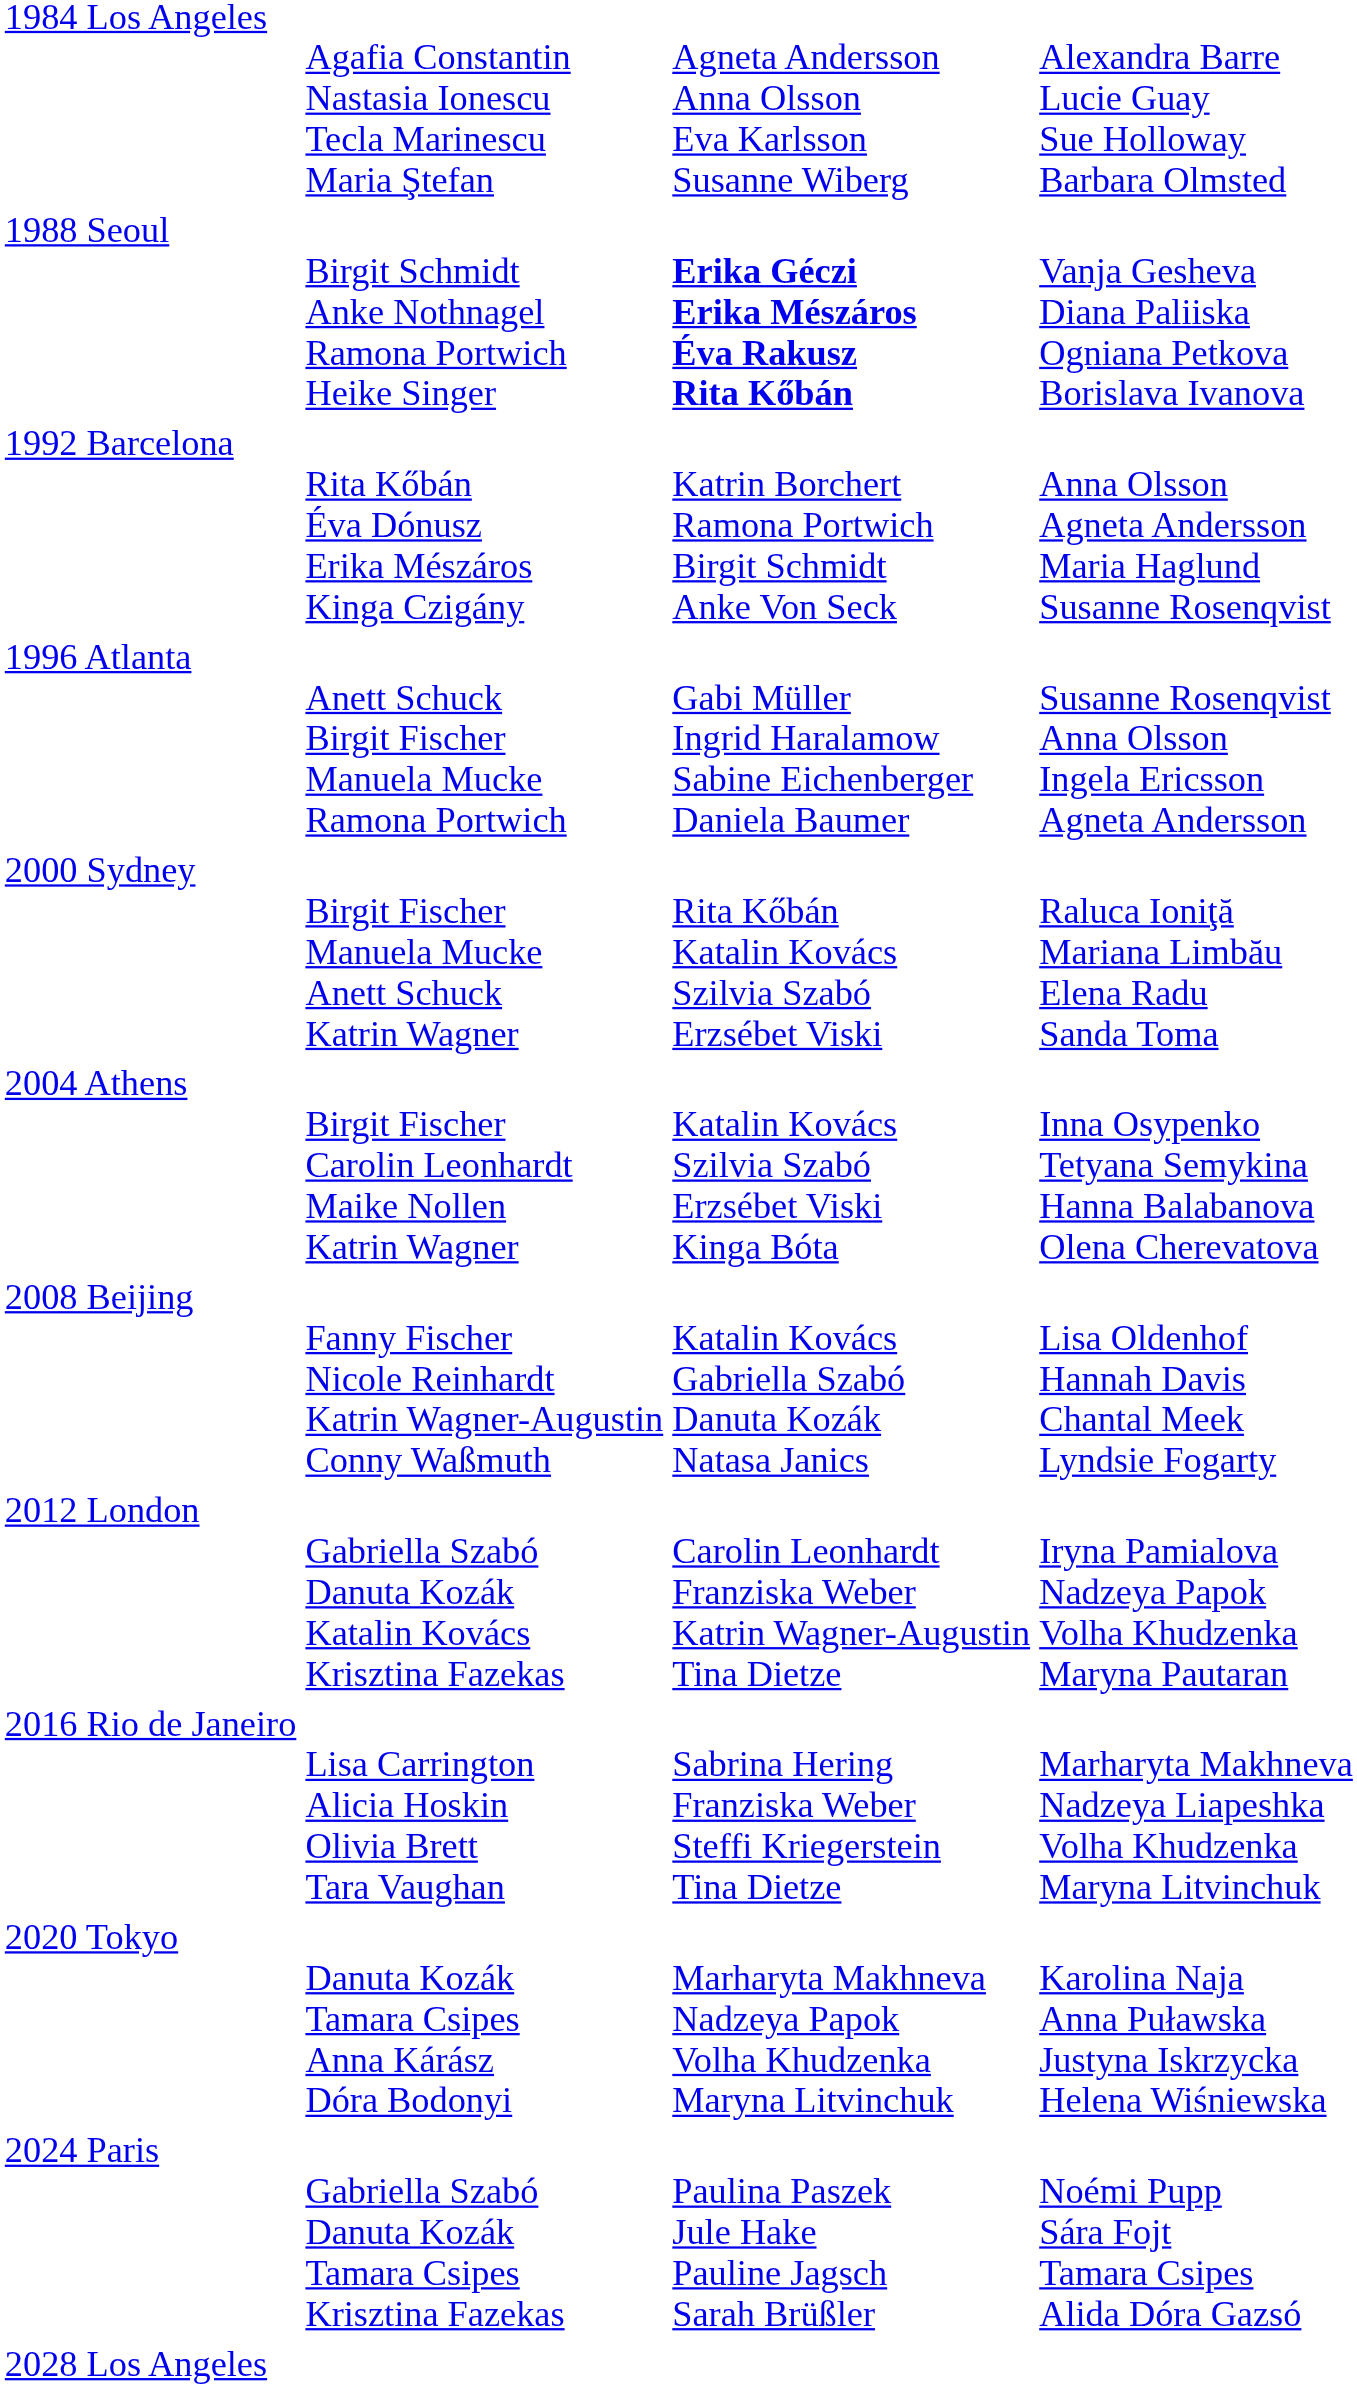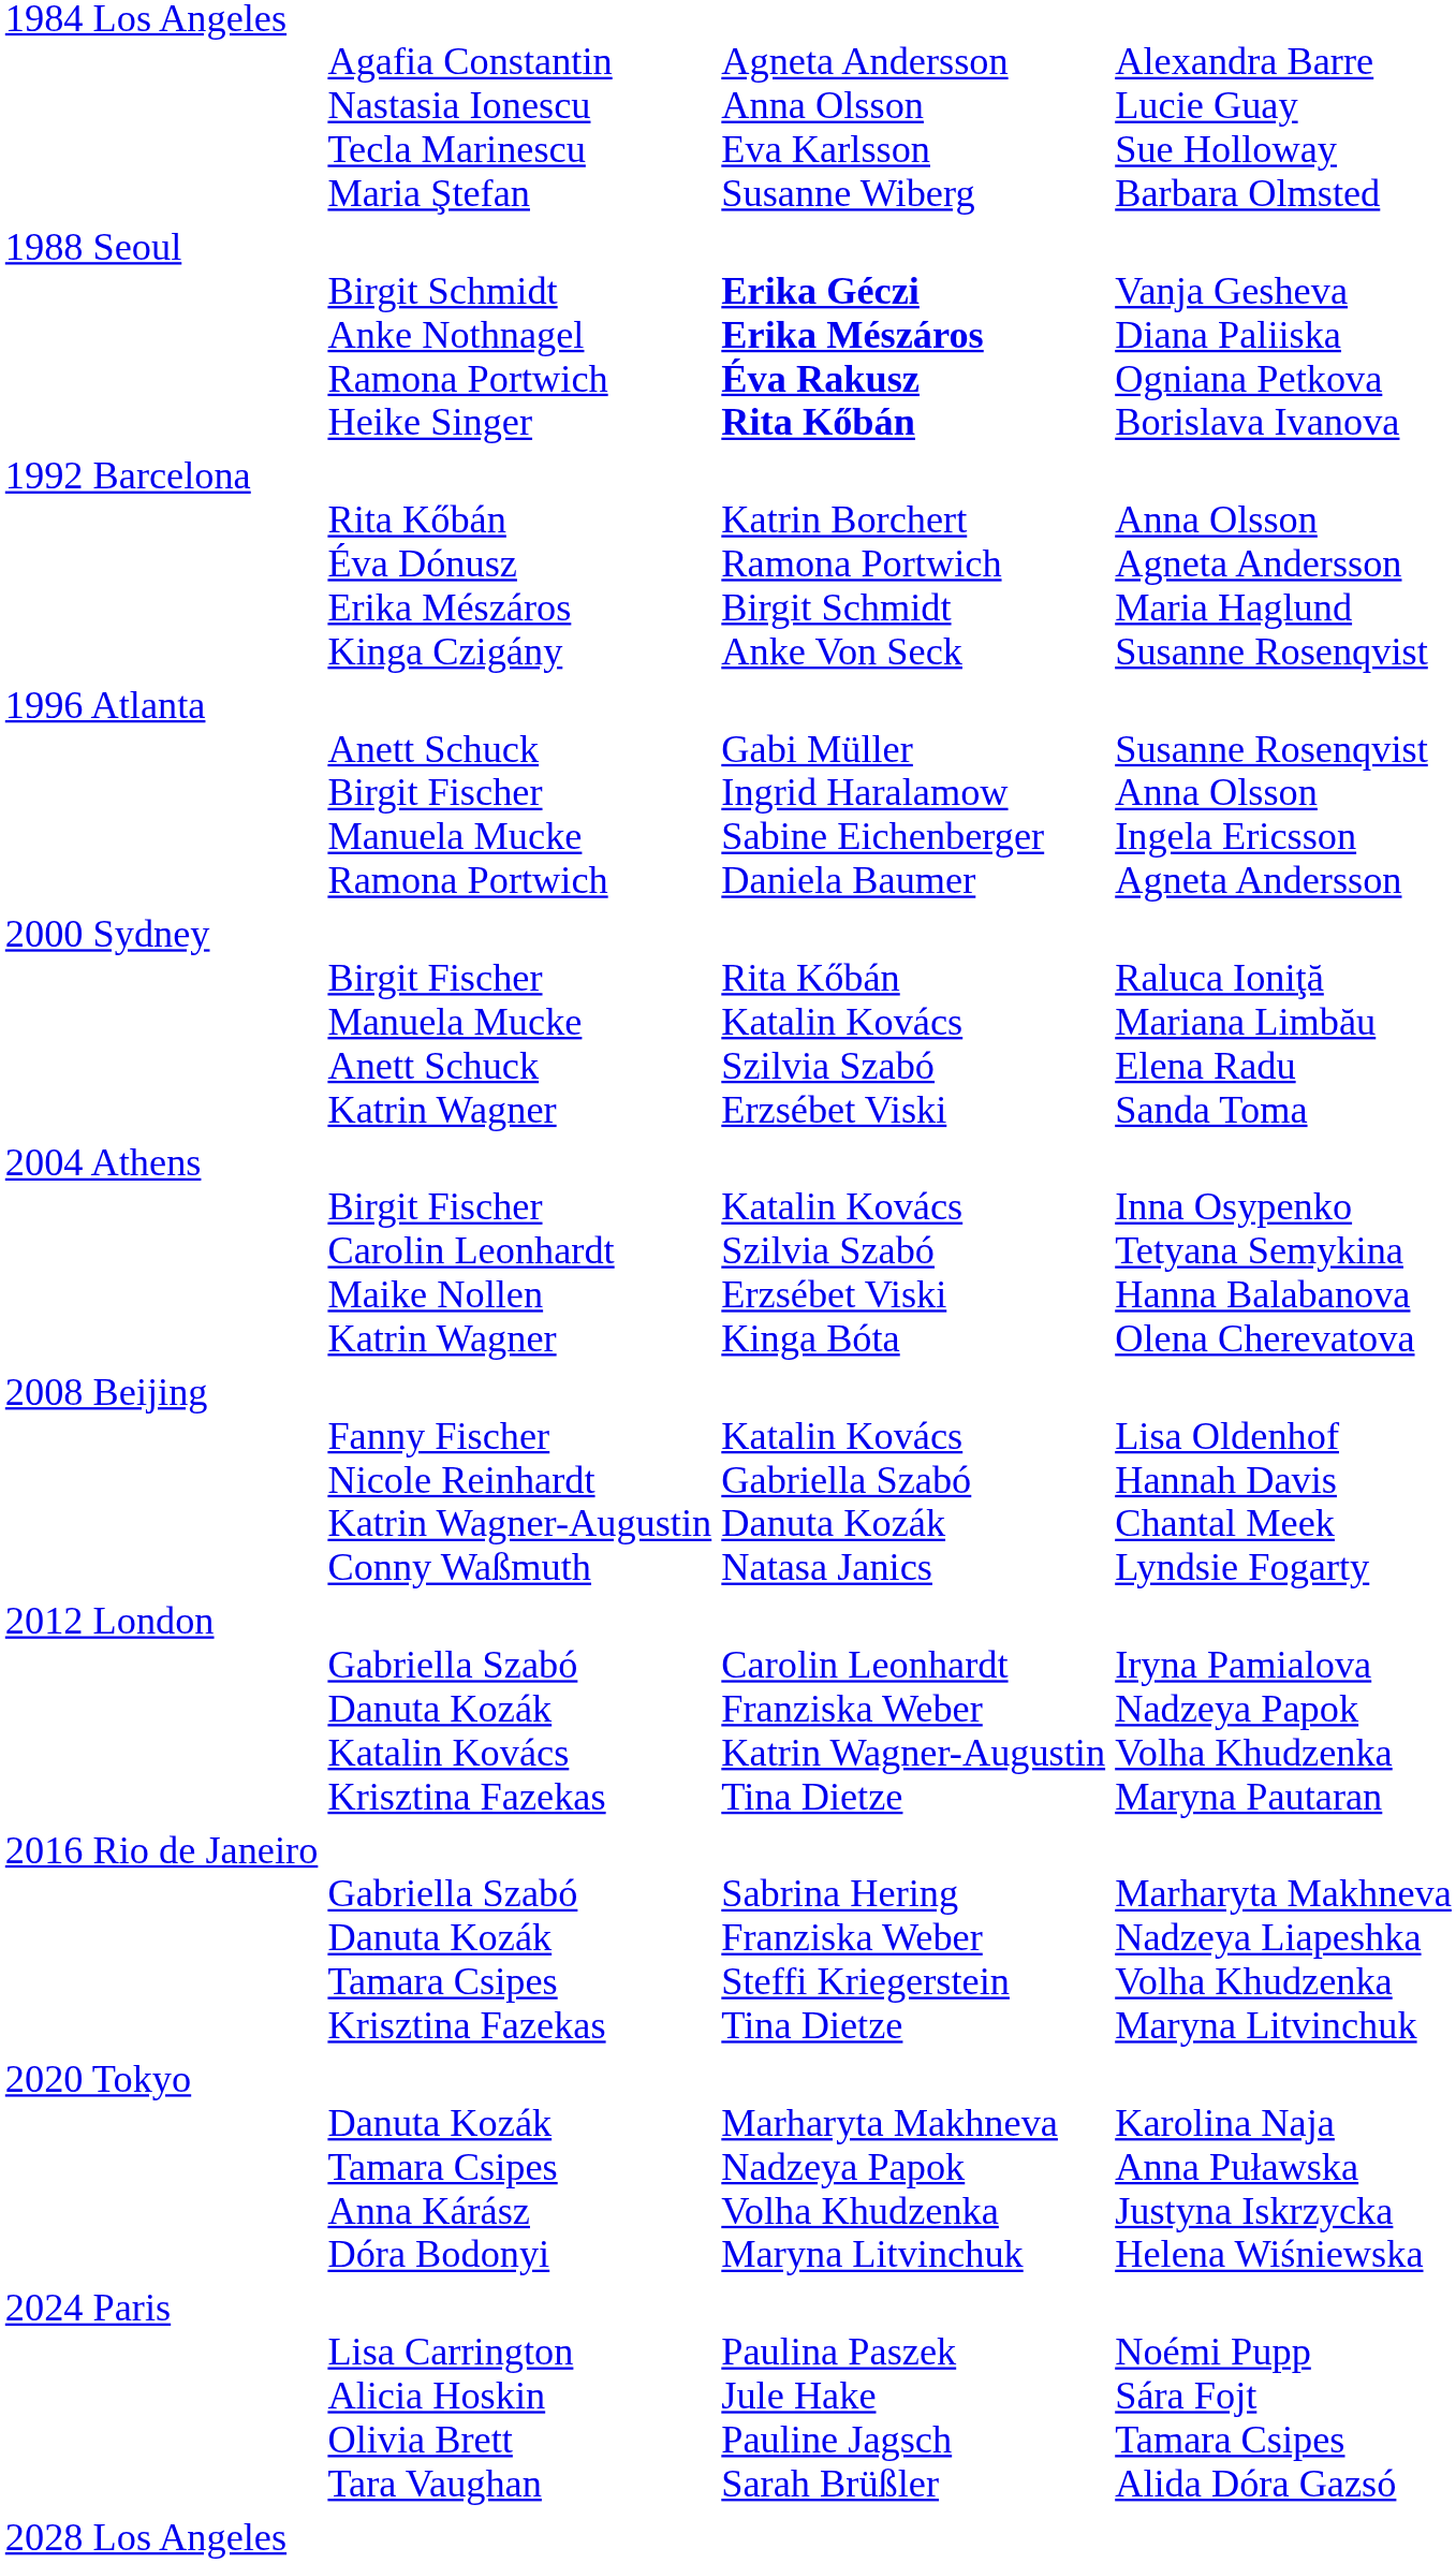 <table>
 <tr valign="top">
 <td><a href='#'>1984 Los Angeles</a><br></td>
 <td><br><a href='#'>Agafia Constantin</a><br><a href='#'>Nastasia Ionescu</a><br><a href='#'>Tecla Marinescu</a><br><a href='#'>Maria Ştefan</a></td>
 <td><br><a href='#'>Agneta Andersson</a><br><a href='#'>Anna Olsson</a><br><a href='#'>Eva Karlsson</a><br><a href='#'>Susanne Wiberg</a></td>
 <td><br><a href='#'>Alexandra Barre</a><br><a href='#'>Lucie Guay</a><br><a href='#'>Sue Holloway</a><br><a href='#'>Barbara Olmsted</a></td>
 </tr>
 <tr valign="top">
 <td><a href='#'>1988 Seoul</a><br></td>
 <td><br><a href='#'>Birgit Schmidt</a><br><a href='#'>Anke Nothnagel</a><br><a href='#'>Ramona Portwich</a><br><a href='#'>Heike Singer</a></td>
 <td><strong><br><a href='#'>Erika Géczi</a><br><a href='#'>Erika Mészáros</a><br><a href='#'>Éva Rakusz</a><br><a href='#'>Rita Kőbán</a></strong></td>
 <td><br><a href='#'>Vanja Gesheva</a><br><a href='#'>Diana Paliiska</a><br><a href='#'>Ogniana Petkova</a><br><a href='#'>Borislava Ivanova</a></td>
 </tr>
 <tr valign="top">
 <td><a href='#'>1992 Barcelona</a><br></td>
 <td><br><a href='#'>Rita Kőbán</a><br><a href='#'>Éva Dónusz</a><br><a href='#'>Erika Mészáros</a><br><a href='#'>Kinga Czigány</a></td>
 <td><br><a href='#'>Katrin Borchert</a><br><a href='#'>Ramona Portwich</a><br><a href='#'>Birgit Schmidt</a><br><a href='#'>Anke Von Seck</a></td>
 <td><br><a href='#'>Anna Olsson</a><br><a href='#'>Agneta Andersson</a><br><a href='#'>Maria Haglund</a><br><a href='#'>Susanne Rosenqvist</a></td>
 </tr>
 <tr valign="top">
 <td><a href='#'>1996 Atlanta</a><br></td>
 <td><br><a href='#'>Anett Schuck</a><br><a href='#'>Birgit Fischer</a><br><a href='#'>Manuela Mucke</a><br><a href='#'>Ramona Portwich</a></td>
 <td><br><a href='#'>Gabi Müller</a><br><a href='#'>Ingrid Haralamow</a><br><a href='#'>Sabine Eichenberger</a><br><a href='#'>Daniela Baumer</a></td>
 <td><br><a href='#'>Susanne Rosenqvist</a><br><a href='#'>Anna Olsson</a><br><a href='#'>Ingela Ericsson</a><br><a href='#'>Agneta Andersson</a></td>
 </tr>
 <tr valign="top">
 <td><a href='#'>2000 Sydney</a><br></td>
 <td><br><a href='#'>Birgit Fischer</a><br><a href='#'>Manuela Mucke</a><br><a href='#'>Anett Schuck</a><br><a href='#'>Katrin Wagner</a></td>
 <td><br><a href='#'>Rita Kőbán</a><br><a href='#'>Katalin Kovács</a><br><a href='#'>Szilvia Szabó</a><br><a href='#'>Erzsébet Viski</a></td>
 <td><br><a href='#'>Raluca Ioniţă</a><br><a href='#'>Mariana Limbău</a><br><a href='#'>Elena Radu</a><br><a href='#'>Sanda Toma</a></td>
 </tr>
 <tr valign="top">
 <td><a href='#'>2004 Athens</a><br></td>
 <td><br><a href='#'>Birgit Fischer</a><br><a href='#'>Carolin Leonhardt</a><br><a href='#'>Maike Nollen</a><br><a href='#'>Katrin Wagner</a></td>
 <td><br><a href='#'>Katalin Kovács</a><br><a href='#'>Szilvia Szabó</a><br><a href='#'>Erzsébet Viski</a><br><a href='#'>Kinga Bóta</a></td>
 <td><br><a href='#'>Inna Osypenko</a><br><a href='#'>Tetyana Semykina</a><br><a href='#'>Hanna Balabanova</a><br><a href='#'>Olena Cherevatova</a></td>
 </tr>
 <tr valign="top">
 <td><a href='#'>2008 Beijing</a><br></td>
 <td><br><a href='#'>Fanny Fischer</a><br><a href='#'>Nicole Reinhardt</a><br><a href='#'>Katrin Wagner-Augustin</a><br><a href='#'>Conny Waßmuth</a></td>
 <td><br><a href='#'>Katalin Kovács</a><br><a href='#'>Gabriella Szabó</a><br><a href='#'>Danuta Kozák</a><br><a href='#'>Natasa Janics</a></td>
 <td><br><a href='#'>Lisa Oldenhof</a><br><a href='#'>Hannah Davis</a><br><a href='#'>Chantal Meek</a><br><a href='#'>Lyndsie Fogarty</a></td>
 </tr>
 <tr valign="top">
 <td><a href='#'>2012 London</a><br></td>
 <td><br><a href='#'>Gabriella Szabó</a><br><a href='#'>Danuta Kozák</a><br><a href='#'>Katalin Kovács</a><br><a href='#'>Krisztina Fazekas</a></td>
 <td><br><a href='#'>Carolin Leonhardt</a><br><a href='#'>Franziska Weber</a><br><a href='#'>Katrin Wagner-Augustin</a><br><a href='#'>Tina Dietze</a></td>
 <td><br><a href='#'>Iryna Pamialova</a><br><a href='#'>Nadzeya Papok</a><br><a href='#'>Volha Khudzenka</a><br><a href='#'>Maryna Pautaran</a></td>
 </tr>
 <tr valign="top">
 <td><a href='#'>2016 Rio de Janeiro</a><br></td>
-<td><br><a href='#'>Lisa Carrington</a><br><a href='#'>Alicia Hoskin</a><br><a href='#'>Olivia Brett</a><br><a href='#'>Tara Vaughan</a></td>
+<td><br><a href='#'>Gabriella Szabó</a><br><a href='#'>Danuta Kozák</a><br><a href='#'>Tamara Csipes</a><br><a href='#'>Krisztina Fazekas</a></td>
 <td><br><a href='#'>Sabrina Hering</a><br><a href='#'>Franziska Weber</a><br><a href='#'>Steffi Kriegerstein</a><br><a href='#'>Tina Dietze</a></td>
 <td><br><a href='#'>Marharyta Makhneva</a><br><a href='#'>Nadzeya Liapeshka</a><br><a href='#'>Volha Khudzenka</a><br><a href='#'>Maryna Litvinchuk</a></td>
 </tr>
 <tr valign="top">
 <td><a href='#'>2020 Tokyo</a><br></td>
 <td> <br> <a href='#'>Danuta Kozák</a> <br> <a href='#'>Tamara Csipes</a> <br> <a href='#'>Anna Kárász</a> <br> <a href='#'>Dóra Bodonyi</a></td>
 <td> <br> <a href='#'>Marharyta Makhneva</a> <br> <a href='#'>Nadzeya Papok</a> <br> <a href='#'>Volha Khudzenka</a> <br> <a href='#'>Maryna Litvinchuk</a></td>
 <td> <br> <a href='#'>Karolina Naja</a> <br> <a href='#'>Anna Puławska</a> <br> <a href='#'>Justyna Iskrzycka</a> <br> <a href='#'>Helena Wiśniewska</a></td>
 </tr>
 <tr valign="top">
 <td><a href='#'>2024 Paris</a> <br></td>
-<td><br><a href='#'>Gabriella Szabó</a><br><a href='#'>Danuta Kozák</a><br><a href='#'>Tamara Csipes</a><br><a href='#'>Krisztina Fazekas</a></td>
+<td><br><a href='#'>Lisa Carrington</a><br><a href='#'>Alicia Hoskin</a><br><a href='#'>Olivia Brett</a><br><a href='#'>Tara Vaughan</a></td>
 <td><br><a href='#'>Paulina Paszek</a><br><a href='#'>Jule Hake</a><br><a href='#'>Pauline Jagsch</a><br><a href='#'>Sarah Brüßler</a></td>
 <td><br><a href='#'>Noémi Pupp</a><br><a href='#'>Sára Fojt</a><br><a href='#'>Tamara Csipes</a><br><a href='#'>Alida Dóra Gazsó</a></td>
 </tr>
 <tr>
 <td><a href='#'>2028 Los Angeles</a><br></td>
 <td></td>
 <td></td>
 <td></td>
 </tr>
 <tr>
 </tr>
 </table>
